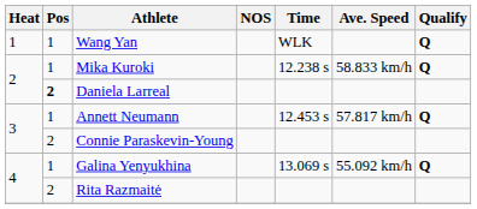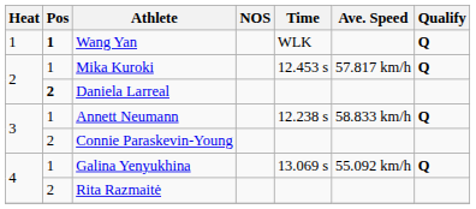 <table class="wikitable" style="font-size:95%;">
 <tr>
 <th>Heat</th>
 <th>Pos</th>
 <th>Athlete</th>
 <th>NOS</th>
 <th>Time</th>
 <th>Ave. Speed</th>
 <th>Qualify</th>
 </tr>
 <tr>
 <td rowspan=1>1</td>
-<td>1</td>
+<td><strong>1</strong></td>
 <td><a href='#'>Wang Yan</a></td>
 <td></td>
 <td>WLK</td>
 <td></td>
 <td><strong>Q</strong></td>
 </tr>
 <tr>
 <td rowspan=2>2</td>
 <td>1</td>
 <td><a href='#'>Mika Kuroki</a></td>
 <td></td>
-<td>12.238 s</td>
-<td>58.833 km/h</td>
+<td>12.453 s</td>
+<td>57.817 km/h</td>
 <td><strong>Q</strong></td>
 </tr>
 <tr>
 <td><strong>2</strong></td>
 <td><a href='#'>Daniela Larreal</a></td>
 <td></td>
 <td></td>
 <td></td>
 <td></td>
 </tr>
 <tr>
 <td rowspan=2>3</td>
 <td>1</td>
 <td><a href='#'>Annett Neumann</a></td>
 <td></td>
-<td>12.453 s</td>
-<td>57.817 km/h</td>
+<td>12.238 s</td>
+<td>58.833 km/h</td>
 <td><strong>Q</strong></td>
 </tr>
 <tr>
 <td>2</td>
 <td><a href='#'>Connie Paraskevin-Young</a></td>
 <td></td>
 <td></td>
 <td></td>
 <td></td>
 </tr>
 <tr>
 <td rowspan=2>4</td>
 <td>1</td>
 <td><a href='#'>Galina Yenyukhina</a></td>
 <td></td>
 <td>13.069 s</td>
 <td>55.092 km/h</td>
 <td><strong>Q</strong></td>
 </tr>
 <tr>
 <td>2</td>
 <td><a href='#'>Rita Razmaitė</a></td>
 <td></td>
 <td></td>
 <td></td>
 <td></td>
 </tr>
 <tr>
 </tr>
 </table>
